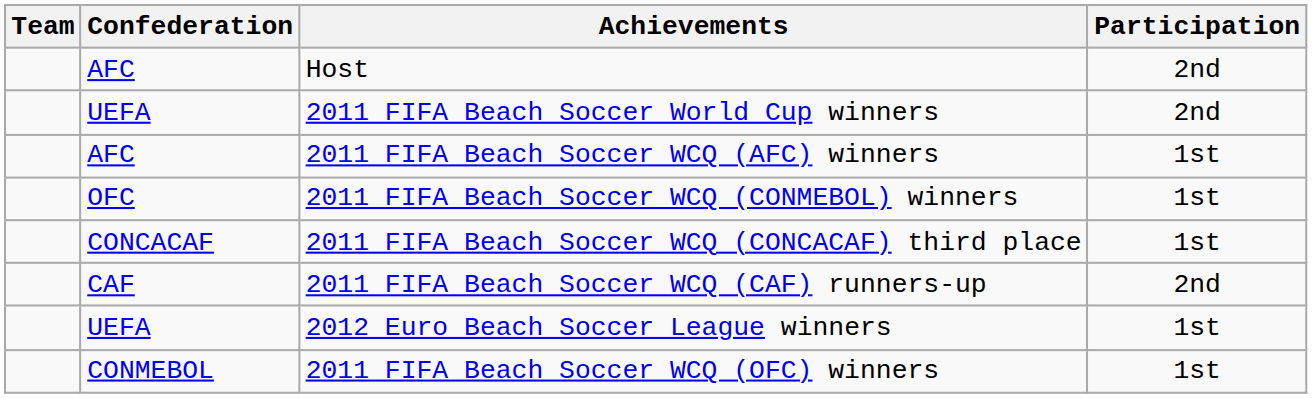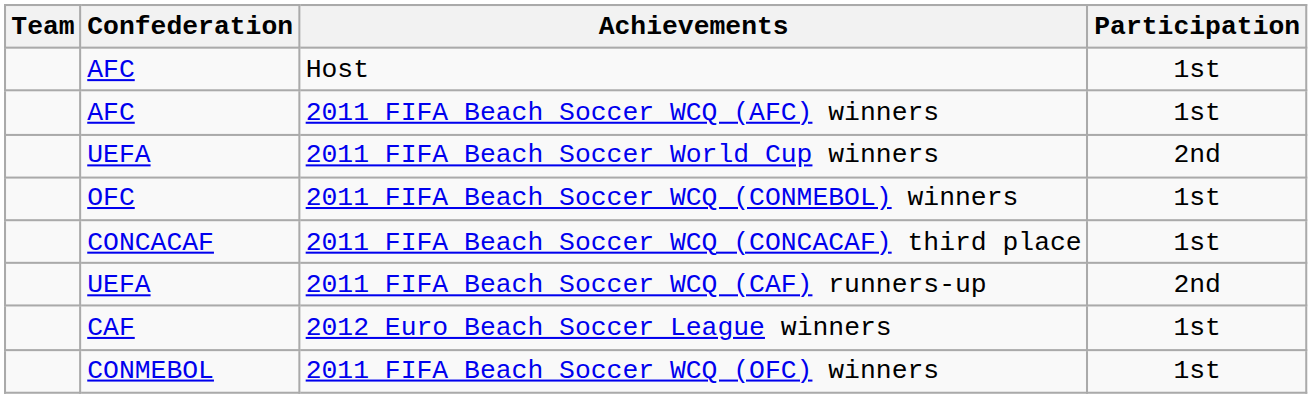 <table class="wikitable">
 <tr>
 <th>Team</th>
 <th>Confederation</th>
 <th>Achievements</th>
 <th>Participation</th>
 </tr>
 <tr>
 <td></td>
 <td><a href='#'>AFC</a></td>
 <td>Host</td>
-<td align=center>2nd</td>
+<td align=center>1st</td>
+</tr>
+<tr>
+<td></td>
+<td><a href='#'>AFC</a></td>
+<td><a href='#'>2011 FIFA Beach Soccer WCQ (AFC)</a> winners</td>
+<td align=center>1st</td>
 </tr>
 <tr>
 <td></td>
 <td><a href='#'>UEFA</a></td>
 <td><a href='#'>2011 FIFA Beach Soccer World Cup</a> winners</td>
 <td align=center>2nd</td>
-</tr>
-<tr>
-<td></td>
-<td><a href='#'>AFC</a></td>
-<td><a href='#'>2011 FIFA Beach Soccer WCQ (AFC)</a> winners</td>
-<td align=center>1st</td>
 </tr>
 <tr>
 <td></td>
 <td><a href='#'>OFC</a></td>
 <td><a href='#'>2011 FIFA Beach Soccer WCQ (CONMEBOL)</a> winners</td>
 <td align=center>1st</td>
 </tr>
 <tr>
 <td></td>
 <td><a href='#'>CONCACAF</a></td>
 <td><a href='#'>2011 FIFA Beach Soccer WCQ (CONCACAF)</a> third place</td>
 <td align=center>1st</td>
 </tr>
 <tr>
 <td></td>
-<td><a href='#'>CAF</a></td>
+<td><a href='#'>UEFA</a></td>
 <td><a href='#'>2011 FIFA Beach Soccer WCQ (CAF)</a> runners-up</td>
 <td align=center>2nd</td>
 </tr>
 <tr>
 <td></td>
-<td><a href='#'>UEFA</a></td>
+<td><a href='#'>CAF</a></td>
 <td><a href='#'>2012 Euro Beach Soccer League</a> winners</td>
 <td align=center>1st</td>
 </tr>
 <tr>
 <td></td>
 <td><a href='#'>CONMEBOL</a></td>
 <td><a href='#'>2011 FIFA Beach Soccer WCQ (OFC)</a> winners</td>
 <td align=center>1st</td>
 </tr>
 </table>
